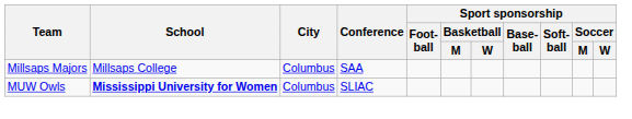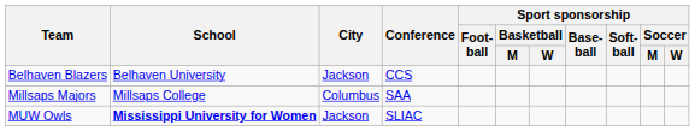 <table class="sortable wikitable">
 <tr>
 <th rowspan=3>Team</th>
 <th rowspan=3>School</th>
 <th rowspan=3>City</th>
 <th rowspan=3>Conference</th>
 <th colspan=7>Sport sponsorship</th>
 </tr>
 <tr>
 <th rowspan=2>Foot-<br>ball</th>
 <th colspan=2>Basketball</th>
 <th rowspan=2>Base-<br>ball</th>
 <th rowspan=2>Soft-<br>ball</th>
 <th colspan=2>Soccer</th>
 </tr>
 <tr>
 <th>M</th>
 <th>W</th>
 <th>M</th>
 <th>W</th>
 </tr>
 <tr>
+<td><a href='#'>Belhaven Blazers</a></td>
+<td><a href='#'>Belhaven University</a></td>
+<td><a href='#'>Jackson</a></td>
+<td><a href='#'>CCS</a></td>
+<td> </td>
+<td></td>
+<td></td>
+<td></td>
+<td></td>
+<td></td>
+<td></td>
+</tr>
+<tr>
 <td><a href='#'>Millsaps Majors</a></td>
 <td><a href='#'>Millsaps College</a></td>
 <td><a href='#'>Columbus</a></td>
 <td><a href='#'>SAA</a></td>
 <td></td>
 <td></td>
 <td></td>
 <td></td>
 <td></td>
 <td></td>
 <td></td>
 </tr>
 <tr>
 <td><a href='#'>MUW Owls</a></td>
 <td><strong><a href='#'>Mississippi University for Women</a></strong></td>
-<td><a href='#'>Columbus</a></td>
+<td><a href='#'>Jackson</a></td>
 <td><a href='#'>SLIAC</a></td>
 <td></td>
 <td></td>
 <td></td>
 <td></td>
 <td></td>
 <td></td>
 <td></td>
 </tr>
 </table>
